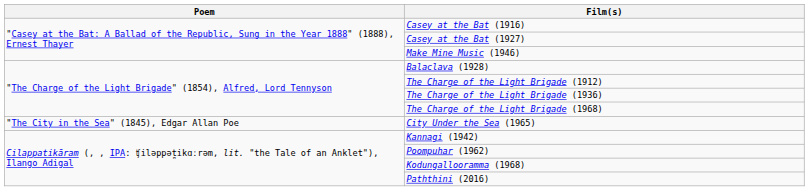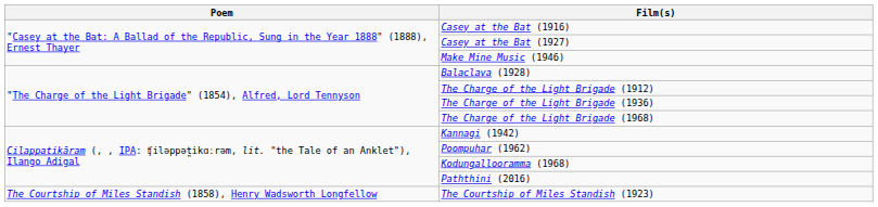 <table class="wikitable">
 <tr>
 <th width="600">Poem</th>
 <th width="600">Film(s)</th>
 </tr>
 <tr>
 <td rowspan="3">"<a href='#'>Casey at the Bat: A Ballad of the Republic, Sung in the Year 1888</a>" (1888), <a href='#'>Ernest Thayer</a></td>
 <td><em><a href='#'>Casey at the Bat</a></em> (1916)</td>
 </tr>
 <tr>
 <td><em><a href='#'>Casey at the Bat</a></em> (1927)</td>
 </tr>
 <tr>
 <td><em><a href='#'>Make Mine Music</a></em> (1946)</td>
 </tr>
 <tr>
 <td rowspan="4">"<a href='#'>The Charge of the Light Brigade</a>" (1854), <a href='#'>Alfred, Lord Tennyson</a></td>
 <td><em><a href='#'>Balaclava</a></em> (1928)</td>
 </tr>
 <tr>
 <td><em><a href='#'>The Charge of the Light Brigade</a></em> (1912)</td>
 </tr>
 <tr>
 <td><em><a href='#'>The Charge of the Light Brigade</a></em> (1936)</td>
 </tr>
 <tr>
 <td><em><a href='#'>The Charge of the Light Brigade</a></em> (1968)</td>
 </tr>
 <tr>
-<td>"<a href='#'>The City in the Sea</a>" (1845), Edgar Allan Poe</td>
-<td><em><a href='#'>City Under the Sea</a></em> (1965)</td>
-</tr>
-<tr>
 <td rowspan="4"><em><a href='#'>Cilappatikāram</a></em> (, , <a href='#'>IPA</a>: ʧiləppət̪ikɑːrəm, <em>lit.</em> "the Tale of an Anklet"), <a href='#'>Ilango Adigal</a></td>
 <td><em><a href='#'>Kannagi</a></em> (1942)</td>
 </tr>
 <tr>
 <td><em><a href='#'>Poompuhar</a></em> (1962)</td>
 </tr>
 <tr>
 <td><em><a href='#'>Kodungallooramma</a></em> (1968)</td>
 </tr>
 <tr>
 <td><em><a href='#'>Paththini</a></em> (2016)</td>
 </tr>
+<tr>
+<td><em><a href='#'>The Courtship of Miles Standish</a></em> (1858), <a href='#'>Henry Wadsworth Longfellow</a></td>
+<td><em><a href='#'>The Courtship of Miles Standish</a></em> (1923)</td>
+</tr>
 </table>
